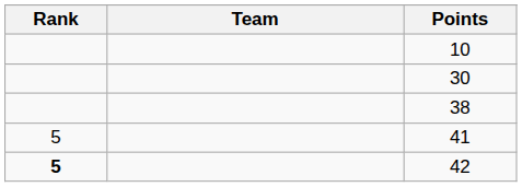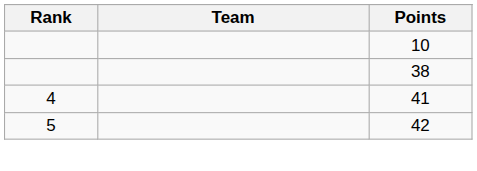 <table class="wikitable" width=50%>
 <tr>
 </tr>
 <tr>
 <th width=10%>Rank</th>
 <th width=30%>Team</th>
 <th width=10%>Points</th>
 </tr>
 <tr align="center">
 <td></td>
 <td align="left"></td>
 <td>10</td>
 </tr>
 <tr align="center">
 <td></td>
 <td align="left"></td>
-<td>30</td>
+<td>38</td>
 </tr>
 <tr align="center">
-<td></td>
+<td>4</td>
 <td align="left"></td>
-<td>38</td>
+<td>41</td>
 </tr>
 <tr align="center">
 <td>5</td>
 <td align="left"></td>
-<td>41</td>
-</tr>
-<tr align="center">
-<td><strong>5</strong></td>
-<td align="left"></td>
 <td>42</td>
 </tr>
 </table>
